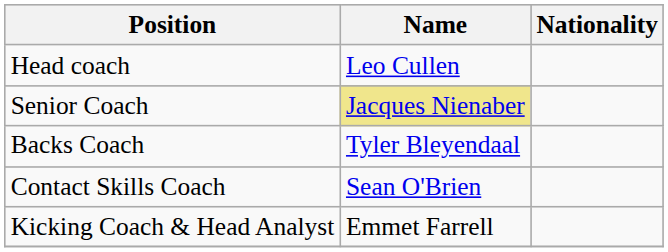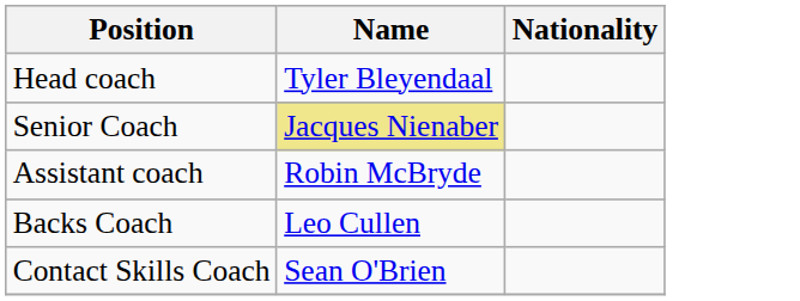 <table class="wikitable">
 <tr>
 <th>Position</th>
 <th>Name</th>
 <th>Nationality</th>
 </tr>
 <tr>
 <td>Head coach</td>
-<td><a href='#'>Leo Cullen</a></td>
+<td><a href='#'>Tyler Bleyendaal</a></td>
 <td></td>
 </tr>
 <tr>
 <td>Senior Coach</td>
 <td style="background: khaki;"><a href='#'>Jacques Nienaber</a></td>
 <td></td>
 </tr>
 <tr>
+<td>Assistant coach</td>
+<td><a href='#'>Robin McBryde</a></td>
+<td></td>
+</tr>
+<tr>
 <td>Backs Coach</td>
-<td><a href='#'>Tyler Bleyendaal</a></td>
+<td><a href='#'>Leo Cullen</a></td>
 <td></td>
 </tr>
 <tr>
 <td>Contact Skills Coach</td>
 <td><a href='#'>Sean O'Brien</a></td>
 <td></td>
 </tr>
 <tr>
-<td>Kicking Coach & Head Analyst</td>
-<td>Emmet Farrell</td>
-<td></td>
-</tr>
-<tr>
 </tr>
 </table>
